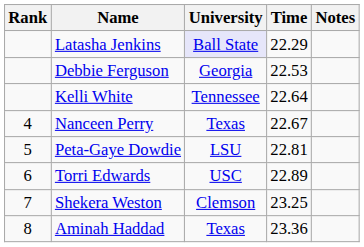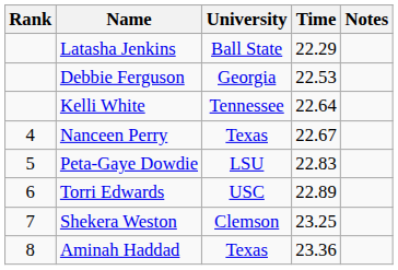 <table class="wikitable sortable" style="text-align:center">
 <tr>
 <th>Rank</th>
 <th>Name</th>
 <th>University</th>
 <th>Time</th>
 <th>Notes</th>
 </tr>
 <tr>
 <td></td>
 <td align=left><a href='#'>Latasha Jenkins</a></td>
-<td style="background: lavender;"><a href='#'>Ball State</a></td>
+<td><a href='#'>Ball State</a></td>
 <td>22.29</td>
 <td></td>
 </tr>
 <tr>
 <td></td>
 <td align=left><a href='#'>Debbie Ferguson</a> </td>
 <td><a href='#'>Georgia</a></td>
 <td>22.53</td>
 <td></td>
 </tr>
 <tr>
 <td></td>
 <td align=left><a href='#'>Kelli White</a></td>
 <td><a href='#'>Tennessee</a></td>
 <td>22.64</td>
 <td></td>
 </tr>
 <tr>
 <td>4</td>
 <td align=left><a href='#'>Nanceen Perry</a></td>
 <td><a href='#'>Texas</a></td>
 <td>22.67</td>
 <td></td>
 </tr>
 <tr>
 <td>5</td>
 <td align=left><a href='#'>Peta-Gaye Dowdie</a> </td>
 <td><a href='#'>LSU</a></td>
-<td>22.81</td>
+<td>22.83</td>
 <td></td>
 </tr>
 <tr>
 <td>6</td>
 <td align=left><a href='#'>Torri Edwards</a></td>
 <td><a href='#'>USC</a></td>
 <td>22.89</td>
 <td></td>
 </tr>
 <tr>
 <td>7</td>
 <td align=left><a href='#'>Shekera Weston</a></td>
 <td><a href='#'>Clemson</a></td>
 <td>23.25</td>
 <td></td>
 </tr>
 <tr>
 <td>8</td>
 <td align=left><a href='#'>Aminah Haddad</a></td>
 <td><a href='#'>Texas</a></td>
 <td>23.36</td>
 <td></td>
 </tr>
 </table>
